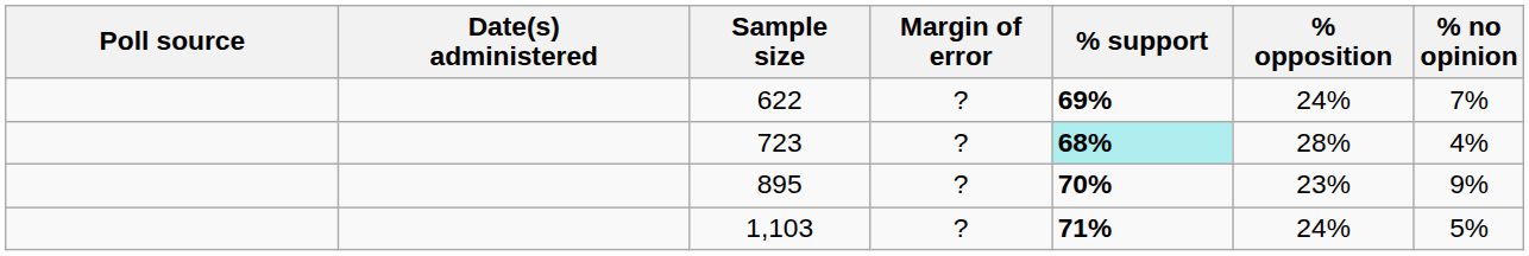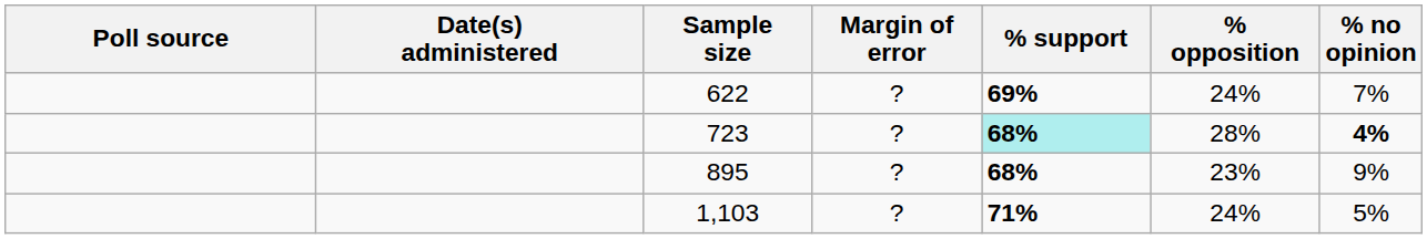 <table class="wikitable">
 <tr style="text-align:right;">
 <th style="width:190px;">Poll source</th>
 <th style="width:200px;">Date(s)<br>administered</th>
 <th style="width:100px;">Sample<br>size</th>
 <th style="width:100px;">Margin of<br>error</th>
 <th style="width:100px;">% support</th>
 <th style="width:100px;">% opposition</th>
 <th style="width:40px;">% no opinion</th>
 </tr>
 <tr>
 <td></td>
 <td align=center></td>
 <td align=center>622</td>
 <td align=center>?</td>
 <td><strong>69%</strong></td>
 <td align=center>24%</td>
 <td align=center>7%</td>
 </tr>
 <tr>
 <td></td>
 <td align=center></td>
 <td align=center>723</td>
 <td align=center>?</td>
 <td style="background: paleturquoise;"><strong>68%</strong></td>
 <td align=center>28%</td>
-<td align=center>4%</td>
+<td align=center><strong>4%</strong></td>
 </tr>
 <tr>
 <td></td>
 <td align=center></td>
 <td align=center>895</td>
 <td align=center>?</td>
-<td><strong>70%</strong></td>
+<td><strong>68%</strong></td>
 <td align=center>23%</td>
 <td align=center>9%</td>
 </tr>
 <tr>
 <td></td>
 <td align=center></td>
 <td align=center>1,103</td>
 <td align=center>?</td>
 <td><strong>71%</strong></td>
 <td align=center>24%</td>
 <td align=center>5%</td>
 </tr>
 </table>
